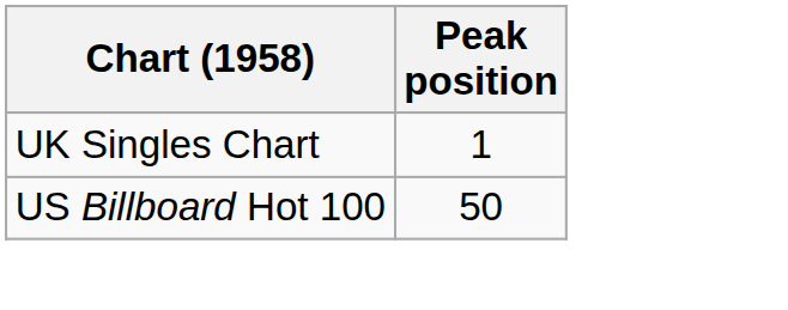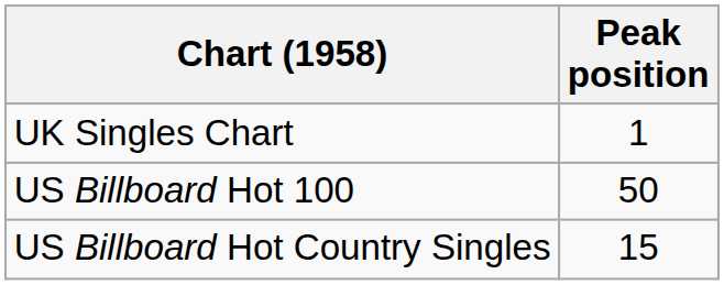 <table class="wikitable">
 <tr>
 <th>Chart (1958)</th>
 <th>Peak<br>position</th>
 </tr>
 <tr>
 <td>UK Singles Chart</td>
 <td style="text-align:center;">1</td>
 </tr>
 <tr>
 <td>US <em>Billboard</em> Hot 100</td>
 <td style="text-align:center;">50</td>
 </tr>
+<tr>
+<td>US <em>Billboard</em> Hot Country Singles</td>
+<td style="text-align:center;">15</td>
+</tr>
 </table>
